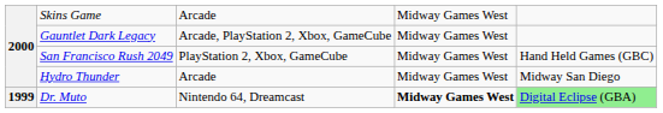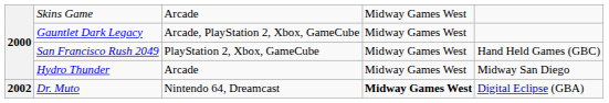 <table class="wikitable sortable">
 <tr>
 <th rowspan="4">2000</th>
 <td><em>Skins Game</em></td>
 <td>Arcade</td>
 <td>Midway Games West</td>
 <td></td>
 </tr>
 <tr>
 <td><em><a href='#'>Gauntlet Dark Legacy</a></em></td>
 <td>Arcade, PlayStation 2, Xbox, GameCube</td>
 <td>Midway Games West</td>
 <td></td>
 </tr>
 <tr>
 <td><em><a href='#'>San Francisco Rush 2049</a></em></td>
 <td>PlayStation 2, Xbox, GameCube</td>
 <td>Midway Games West</td>
 <td>Hand Held Games (GBC)</td>
 </tr>
 <tr>
 <td><em><a href='#'>Hydro Thunder</a></em></td>
 <td>Arcade</td>
 <td>Midway Games West</td>
 <td>Midway San Diego</td>
 </tr>
 <tr>
-<th>1999</th>
+<th>2002</th>
 <td><em><a href='#'>Dr. Muto</a></em></td>
 <td>Nintendo 64, Dreamcast</td>
 <td><strong>Midway Games West</strong></td>
-<td style="background: lightgreen;"><a href='#'>Digital Eclipse</a> (GBA)</td>
+<td><a href='#'>Digital Eclipse</a> (GBA)</td>
 </tr>
 </table>
